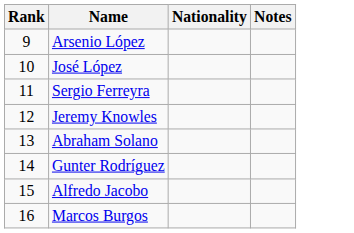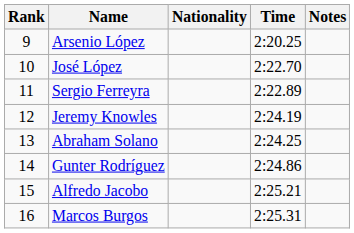 <table class="wikitable sortable" style="text-align:center">
 <tr>
 <th>Rank</th>
 <th>Name</th>
 <th>Nationality</th>
+<th>Time</th>
 <th>Notes</th>
 </tr>
 <tr>
 <td>9</td>
 <td align=left><a href='#'>Arsenio López</a></td>
 <td align=left></td>
+<td>2:20.25</td>
 <td></td>
 </tr>
 <tr>
 <td>10</td>
 <td align=left><a href='#'>José López</a></td>
 <td align=left></td>
+<td>2:22.70</td>
 <td></td>
 </tr>
 <tr>
 <td>11</td>
 <td align=left><a href='#'>Sergio Ferreyra</a></td>
 <td align=left></td>
+<td>2:22.89</td>
 <td></td>
 </tr>
 <tr>
 <td>12</td>
 <td align=left><a href='#'>Jeremy Knowles</a></td>
 <td align=left></td>
+<td>2:24.19</td>
 <td></td>
 </tr>
 <tr>
 <td>13</td>
 <td align=left><a href='#'>Abraham Solano</a></td>
 <td align=left></td>
+<td>2:24.25</td>
 <td></td>
 </tr>
 <tr>
 <td>14</td>
 <td align=left><a href='#'>Gunter Rodríguez</a></td>
 <td align=left></td>
+<td>2:24.86</td>
 <td></td>
 </tr>
 <tr>
 <td>15</td>
 <td align=left><a href='#'>Alfredo Jacobo</a></td>
 <td align=left></td>
+<td>2:25.21</td>
 <td></td>
 </tr>
 <tr>
 <td>16</td>
 <td align=left><a href='#'>Marcos Burgos</a></td>
 <td align=left></td>
+<td>2:25.31</td>
 <td></td>
 </tr>
 </table>
